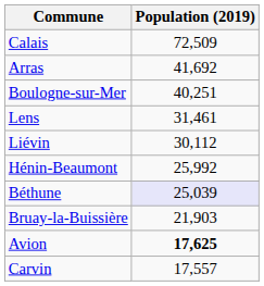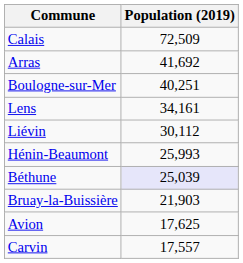 <table class=wikitable>
 <tr>
 <th>Commune</th>
 <th>Population (2019)</th>
 </tr>
 <tr>
 <td><a href='#'>Calais</a></td>
 <td style="text-align: center;">72,509</td>
 </tr>
 <tr>
 <td><a href='#'>Arras</a></td>
 <td style="text-align: center;">41,692</td>
 </tr>
 <tr>
 <td><a href='#'>Boulogne-sur-Mer</a></td>
 <td style="text-align: center;">40,251</td>
 </tr>
 <tr>
 <td><a href='#'>Lens</a></td>
-<td style="text-align: center;">31,461</td>
+<td style="text-align: center;">34,161</td>
 </tr>
 <tr>
 <td><a href='#'>Liévin</a></td>
 <td style="text-align: center;">30,112</td>
 </tr>
 <tr>
 <td><a href='#'>Hénin-Beaumont</a></td>
-<td style="text-align: center;">25,992</td>
+<td style="text-align: center;">25,993</td>
 </tr>
 <tr>
 <td><a href='#'>Béthune</a></td>
 <td style="background: lavender; text-align: center;">25,039</td>
 </tr>
 <tr>
 <td><a href='#'>Bruay-la-Buissière</a></td>
 <td style="text-align: center;">21,903</td>
 </tr>
 <tr>
 <td><a href='#'>Avion</a></td>
-<td style="text-align: center;"><strong>17,625</strong></td>
+<td style="text-align: center;">17,625</td>
 </tr>
 <tr>
 <td><a href='#'>Carvin</a></td>
 <td style="text-align: center;">17,557</td>
 </tr>
 </table>
